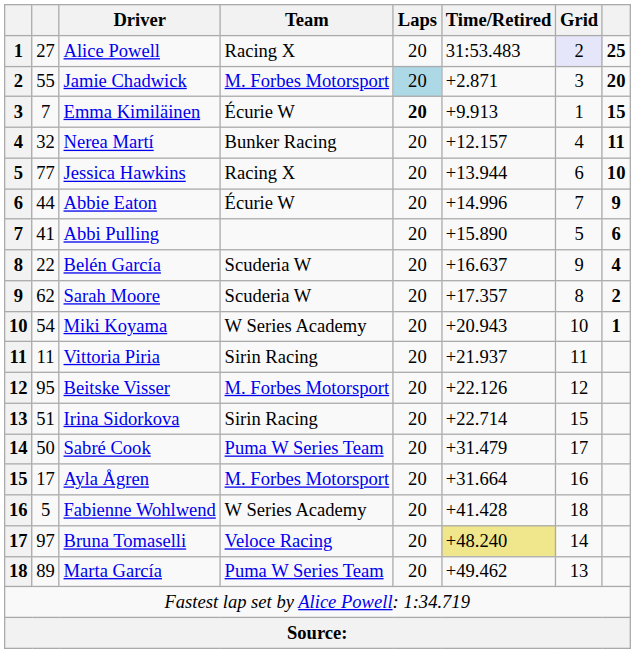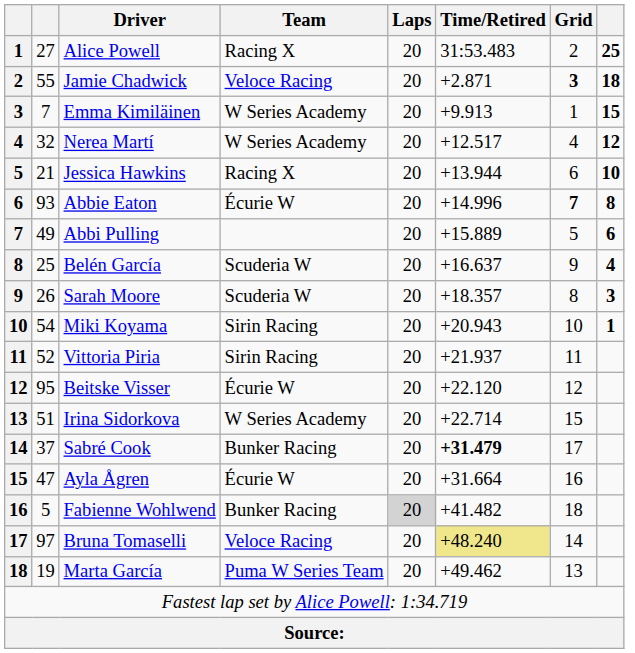 <table class="wikitable" style="font-size: 90%;">
 <tr>
 <th></th>
 <th></th>
 <th>Driver</th>
 <th>Team</th>
 <th>Laps</th>
 <th>Time/Retired</th>
 <th>Grid</th>
 <th></th>
 </tr>
 <tr>
 <th>1</th>
 <td align="center">27</td>
 <td> <a href='#'>Alice Powell</a></td>
 <td>Racing X</td>
 <td align="center">20</td>
 <td>31:53.483</td>
-<td align="center" style="background: lavender;">2</td>
+<td align="center">2</td>
 <td align="center"><strong>25</strong></td>
 </tr>
 <tr>
 <th>2</th>
 <td align="center">55</td>
 <td> <a href='#'>Jamie Chadwick</a></td>
-<td><a href='#'>M. Forbes Motorsport</a></td>
-<td align="center" style="background: lightblue;">20</td>
+<td><a href='#'>Veloce Racing</a></td>
+<td align="center">20</td>
 <td>+2.871</td>
-<td align="center">3</td>
-<td align="center"><strong>20</strong></td>
+<td align="center"><strong>3</strong></td>
+<td align="center"><strong>18</strong></td>
 </tr>
 <tr>
 <th>3</th>
 <td align="center">7</td>
 <td> <a href='#'>Emma Kimiläinen</a></td>
-<td>Écurie W</td>
-<td align="center"><strong>20</strong></td>
+<td>W Series Academy</td>
+<td align="center">20</td>
 <td>+9.913</td>
 <td align="center">1</td>
 <td align="center"><strong>15</strong></td>
 </tr>
 <tr>
 <th>4</th>
 <td align="center">32</td>
 <td> <a href='#'>Nerea Martí</a></td>
-<td>Bunker Racing</td>
+<td>W Series Academy</td>
 <td align="center">20</td>
-<td>+12.157</td>
+<td>+12.517</td>
 <td align="center">4</td>
-<td align="center"><strong>11</strong></td>
+<td align="center"><strong>12</strong></td>
 </tr>
 <tr>
 <th>5</th>
-<td align="center">77</td>
+<td align="center">21</td>
 <td> <a href='#'>Jessica Hawkins</a></td>
 <td>Racing X</td>
 <td align="center">20</td>
 <td>+13.944</td>
 <td align="center">6</td>
 <td align="center"><strong>10</strong></td>
 </tr>
 <tr>
 <th>6</th>
-<td align="center">44</td>
+<td align="center">93</td>
 <td> <a href='#'>Abbie Eaton</a></td>
 <td>Écurie W</td>
 <td align="center">20</td>
 <td>+14.996</td>
-<td align="center">7</td>
-<td align="center"><strong>9</strong></td>
+<td align="center"><strong>7</strong></td>
+<td align="center"><strong>8</strong></td>
 </tr>
 <tr>
 <th>7</th>
-<td align="center">41</td>
+<td align="center">49</td>
 <td> <a href='#'>Abbi Pulling</a></td>
 <td></td>
 <td align="center">20</td>
-<td>+15.890</td>
+<td>+15.889</td>
 <td align="center">5</td>
 <td align="center"><strong>6</strong></td>
 </tr>
 <tr>
 <th>8</th>
-<td align="center">22</td>
+<td align="center">25</td>
 <td> <a href='#'>Belén García</a></td>
 <td>Scuderia W</td>
 <td align="center">20</td>
 <td>+16.637</td>
 <td align="center">9</td>
 <td align="center"><strong>4</strong></td>
 </tr>
 <tr>
 <th>9</th>
-<td align="center">62</td>
+<td align="center">26</td>
 <td> <a href='#'>Sarah Moore</a></td>
 <td>Scuderia W</td>
 <td align="center">20</td>
-<td>+17.357</td>
+<td>+18.357</td>
 <td align="center">8</td>
-<td align="center"><strong>2</strong></td>
+<td align="center"><strong>3</strong></td>
 </tr>
 <tr>
 <th>10</th>
 <td align="center">54</td>
 <td> <a href='#'>Miki Koyama</a></td>
-<td>W Series Academy</td>
+<td>Sirin Racing</td>
 <td align="center">20</td>
 <td>+20.943</td>
 <td align="center">10</td>
 <td align="center"><strong>1</strong></td>
 </tr>
 <tr>
 <th>11</th>
-<td align="center">11</td>
+<td align="center">52</td>
 <td> <a href='#'>Vittoria Piria</a></td>
 <td>Sirin Racing</td>
 <td align="center">20</td>
 <td>+21.937</td>
 <td align="center">11</td>
 <td></td>
 </tr>
 <tr>
 <th>12</th>
 <td align="center">95</td>
 <td> <a href='#'>Beitske Visser</a></td>
-<td><a href='#'>M. Forbes Motorsport</a></td>
+<td>Écurie W</td>
 <td align="center">20</td>
-<td>+22.126</td>
+<td>+22.120</td>
 <td align="center">12</td>
 <td></td>
 </tr>
 <tr>
 <th>13</th>
 <td align="center">51</td>
 <td> <a href='#'>Irina Sidorkova</a></td>
-<td>Sirin Racing</td>
+<td>W Series Academy</td>
 <td align="center">20</td>
 <td>+22.714</td>
 <td align="center">15</td>
 <td></td>
 </tr>
 <tr>
 <th>14</th>
-<td align="center">50</td>
+<td align="center">37</td>
 <td> <a href='#'>Sabré Cook</a></td>
-<td><a href='#'>Puma W Series Team</a></td>
+<td>Bunker Racing</td>
 <td align="center">20</td>
-<td>+31.479</td>
+<td><strong>+31.479</strong></td>
 <td align="center">17</td>
 <td></td>
 </tr>
 <tr>
 <th>15</th>
-<td align="center">17</td>
+<td align="center">47</td>
 <td> <a href='#'>Ayla Ågren</a></td>
-<td><a href='#'>M. Forbes Motorsport</a></td>
+<td>Écurie W</td>
 <td align="center">20</td>
 <td>+31.664</td>
 <td align="center">16</td>
 <td></td>
 </tr>
 <tr>
 <th>16</th>
 <td align="center">5</td>
 <td> <a href='#'>Fabienne Wohlwend</a></td>
-<td>W Series Academy</td>
-<td align="center">20</td>
-<td>+41.428</td>
+<td>Bunker Racing</td>
+<td align="center" style="background: lightgrey;">20</td>
+<td>+41.482</td>
 <td align="center">18</td>
 <td></td>
 </tr>
 <tr>
 <th>17</th>
 <td align="center">97</td>
 <td> <a href='#'>Bruna Tomaselli</a></td>
 <td><a href='#'>Veloce Racing</a></td>
 <td align="center">20</td>
 <td style="background: khaki;">+48.240</td>
 <td align="center">14</td>
 <td></td>
 </tr>
 <tr>
 <th>18</th>
-<td align="center">89</td>
+<td align="center">19</td>
 <td> <a href='#'>Marta García</a></td>
 <td><a href='#'>Puma W Series Team</a></td>
 <td align="center">20</td>
 <td>+49.462</td>
 <td align="center">13</td>
 <td></td>
 </tr>
 <tr>
 <td colspan=8 align=center><em>Fastest lap set by <a href='#'>Alice Powell</a>: 1:34.719</em></td>
 </tr>
 <tr>
 <th colspan=8>Source:</th>
 </tr>
 </table>
